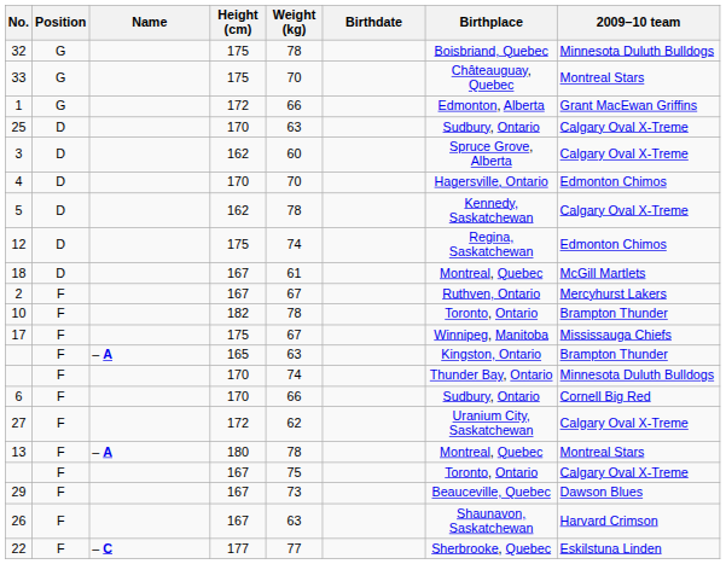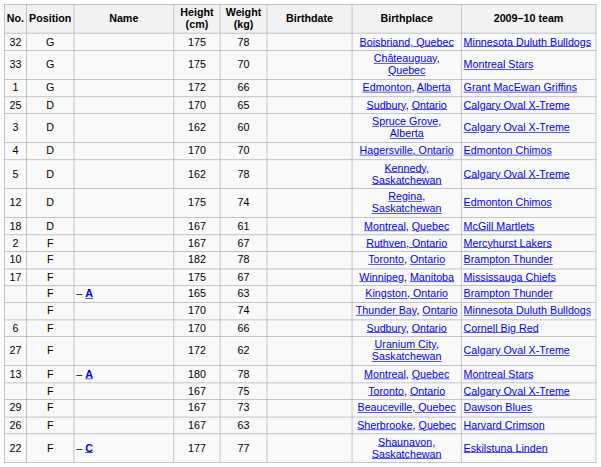 <table class="wikitable sortable" style="width:100%;text-align:center;">
 <tr>
 <th>No.</th>
 <th width="08%">Position</th>
 <th width="18%">Name</th>
 <th width="08%">Height (cm)</th>
 <th width="08%">Weight (kg)</th>
 <th width="15%">Birthdate</th>
 <th width="19%">Birthplace</th>
 <th width="28%">2009–10 team</th>
 </tr>
 <tr>
 <td>32</td>
 <td>G</td>
 <td style="text-align:left;"></td>
 <td>175</td>
 <td>78</td>
 <td style="text-align:right;"></td>
 <td><a href='#'>Boisbriand, Quebec</a></td>
 <td style="text-align:left;"><a href='#'>Minnesota Duluth Bulldogs</a></td>
 </tr>
 <tr>
 <td>33</td>
 <td>G</td>
 <td style="text-align:left;"></td>
 <td>175</td>
 <td>70</td>
 <td style="text-align:right;"></td>
 <td><a href='#'>Châteauguay</a>, <a href='#'>Quebec</a></td>
 <td style="text-align:left;"><a href='#'>Montreal Stars</a></td>
 </tr>
 <tr>
 <td>1</td>
 <td>G</td>
 <td style="text-align:left;"></td>
 <td>172</td>
 <td>66</td>
 <td style="text-align:right;"></td>
 <td><a href='#'>Edmonton</a>, <a href='#'>Alberta</a></td>
 <td style="text-align:left;"><a href='#'>Grant MacEwan Griffins</a></td>
 </tr>
 <tr>
 <td>25</td>
 <td>D</td>
 <td style="text-align:left;"></td>
 <td>170</td>
-<td>63</td>
+<td>65</td>
 <td style="text-align:right;"></td>
 <td><a href='#'>Sudbury</a>, <a href='#'>Ontario</a></td>
 <td style="text-align:left;"><a href='#'>Calgary Oval X-Treme</a></td>
 </tr>
 <tr>
 <td>3</td>
 <td>D</td>
 <td style="text-align:left;"></td>
 <td>162</td>
 <td>60</td>
 <td style="text-align:right;"></td>
 <td><a href='#'>Spruce Grove</a>, <a href='#'>Alberta</a></td>
 <td style="text-align:left;"><a href='#'>Calgary Oval X-Treme</a></td>
 </tr>
 <tr>
 <td>4</td>
 <td>D</td>
 <td style="text-align:left;"></td>
 <td>170</td>
 <td>70</td>
 <td style="text-align:right;"></td>
 <td><a href='#'>Hagersville, Ontario</a></td>
 <td style="text-align:left;"><a href='#'>Edmonton Chimos</a></td>
 </tr>
 <tr>
 <td>5</td>
 <td>D</td>
 <td style="text-align:left;"></td>
 <td>162</td>
 <td>78</td>
 <td style="text-align:right;"></td>
 <td><a href='#'>Kennedy, Saskatchewan</a></td>
 <td style="text-align:left;"><a href='#'>Calgary Oval X-Treme</a></td>
 </tr>
 <tr>
 <td>12</td>
 <td>D</td>
 <td style="text-align:left;"></td>
 <td>175</td>
 <td>74</td>
 <td style="text-align:right;"></td>
 <td><a href='#'>Regina, Saskatchewan</a></td>
 <td style="text-align:left;"><a href='#'>Edmonton Chimos</a></td>
 </tr>
 <tr>
 <td>18</td>
 <td>D</td>
 <td style="text-align:left;"></td>
 <td>167</td>
 <td>61</td>
 <td style="text-align:right;"></td>
 <td><a href='#'>Montreal</a>, <a href='#'>Quebec</a></td>
 <td style="text-align:left;"><a href='#'>McGill Martlets</a></td>
 </tr>
 <tr>
 <td>2</td>
 <td>F</td>
 <td style="text-align:left;"></td>
 <td>167</td>
 <td>67</td>
 <td style="text-align:right;"></td>
 <td><a href='#'>Ruthven, Ontario</a></td>
 <td style="text-align:left;"><a href='#'>Mercyhurst Lakers</a></td>
 </tr>
 <tr>
 <td>10</td>
 <td>F</td>
 <td style="text-align:left;"></td>
 <td>182</td>
 <td>78</td>
 <td style="text-align:right;"></td>
 <td><a href='#'>Toronto</a>, <a href='#'>Ontario</a></td>
 <td style="text-align:left;"><a href='#'>Brampton Thunder</a></td>
 </tr>
 <tr>
 <td>17</td>
 <td>F</td>
 <td style="text-align:left;"></td>
 <td>175</td>
 <td>67</td>
 <td style="text-align:right;"></td>
 <td><a href='#'>Winnipeg</a>, <a href='#'>Manitoba</a></td>
 <td style="text-align:left;"><a href='#'>Mississauga Chiefs</a></td>
 </tr>
 <tr>
 <td></td>
 <td>F</td>
 <td style="text-align:left;"> – <strong><a href='#'>A</a></strong></td>
 <td>165</td>
 <td>63</td>
 <td style="text-align:right;"></td>
 <td><a href='#'>Kingston, Ontario</a></td>
 <td style="text-align:left;"><a href='#'>Brampton Thunder</a></td>
 </tr>
 <tr>
 <td></td>
 <td>F</td>
 <td style="text-align:left;"></td>
 <td>170</td>
 <td>74</td>
 <td style="text-align:right;"></td>
 <td><a href='#'>Thunder Bay</a>, <a href='#'>Ontario</a></td>
 <td style="text-align:left;"><a href='#'>Minnesota Duluth Bulldogs</a></td>
 </tr>
 <tr>
 <td>6</td>
 <td>F</td>
 <td style="text-align:left;"></td>
 <td>170</td>
 <td>66</td>
 <td style="text-align:right;"></td>
 <td><a href='#'>Sudbury</a>, <a href='#'>Ontario</a></td>
 <td style="text-align:left;"><a href='#'>Cornell Big Red</a></td>
 </tr>
 <tr>
 <td>27</td>
 <td>F</td>
 <td style="text-align:left;"></td>
 <td>172</td>
 <td>62</td>
 <td style="text-align:right;"></td>
 <td><a href='#'>Uranium City, Saskatchewan</a></td>
 <td style="text-align:left;"><a href='#'>Calgary Oval X-Treme</a></td>
 </tr>
 <tr>
 <td>13</td>
 <td>F</td>
 <td style="text-align:left;"> – <strong><a href='#'>A</a></strong></td>
 <td>180</td>
 <td>78</td>
 <td style="text-align:right;"></td>
 <td><a href='#'>Montreal</a>, <a href='#'>Quebec</a></td>
 <td style="text-align:left;"><a href='#'>Montreal Stars</a></td>
 </tr>
 <tr>
 <td></td>
 <td>F</td>
 <td style="text-align:left;"></td>
 <td>167</td>
 <td>75</td>
 <td style="text-align:right;"></td>
 <td><a href='#'>Toronto</a>, <a href='#'>Ontario</a></td>
 <td style="text-align:left;"><a href='#'>Calgary Oval X-Treme</a></td>
 </tr>
 <tr>
 <td>29</td>
 <td>F</td>
 <td style="text-align:left;"></td>
 <td>167</td>
 <td>73</td>
 <td style="text-align:right;"></td>
 <td><a href='#'>Beauceville, Quebec</a></td>
 <td style="text-align:left;"><a href='#'>Dawson Blues</a></td>
 </tr>
 <tr>
 <td>26</td>
 <td>F</td>
 <td style="text-align:left;"></td>
 <td>167</td>
 <td>63</td>
 <td style="text-align:right;"></td>
-<td><a href='#'>Shaunavon, Saskatchewan</a></td>
+<td><a href='#'>Sherbrooke</a>, <a href='#'>Quebec</a></td>
 <td style="text-align:left;"><a href='#'>Harvard Crimson</a></td>
 </tr>
 <tr>
 <td>22</td>
 <td>F</td>
 <td style="text-align:left;"> – <strong><a href='#'>C</a></strong></td>
 <td>177</td>
 <td>77</td>
 <td style="text-align:right;"></td>
-<td><a href='#'>Sherbrooke</a>, <a href='#'>Quebec</a></td>
+<td><a href='#'>Shaunavon, Saskatchewan</a></td>
 <td style="text-align:left;"><a href='#'>Eskilstuna Linden</a></td>
 </tr>
 </table>
